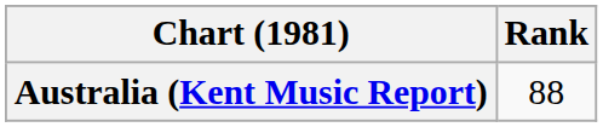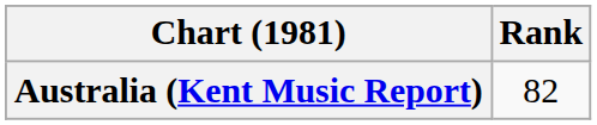 <table class="wikitable plainrowheaders" style="text-align:center">
 <tr>
 <th>Chart (1981)</th>
 <th>Rank</th>
 </tr>
 <tr>
 <th scope="row">Australia (<a href='#'>Kent Music Report</a>)</th>
-<td>88</td>
+<td>82</td>
 </tr>
 </table>
